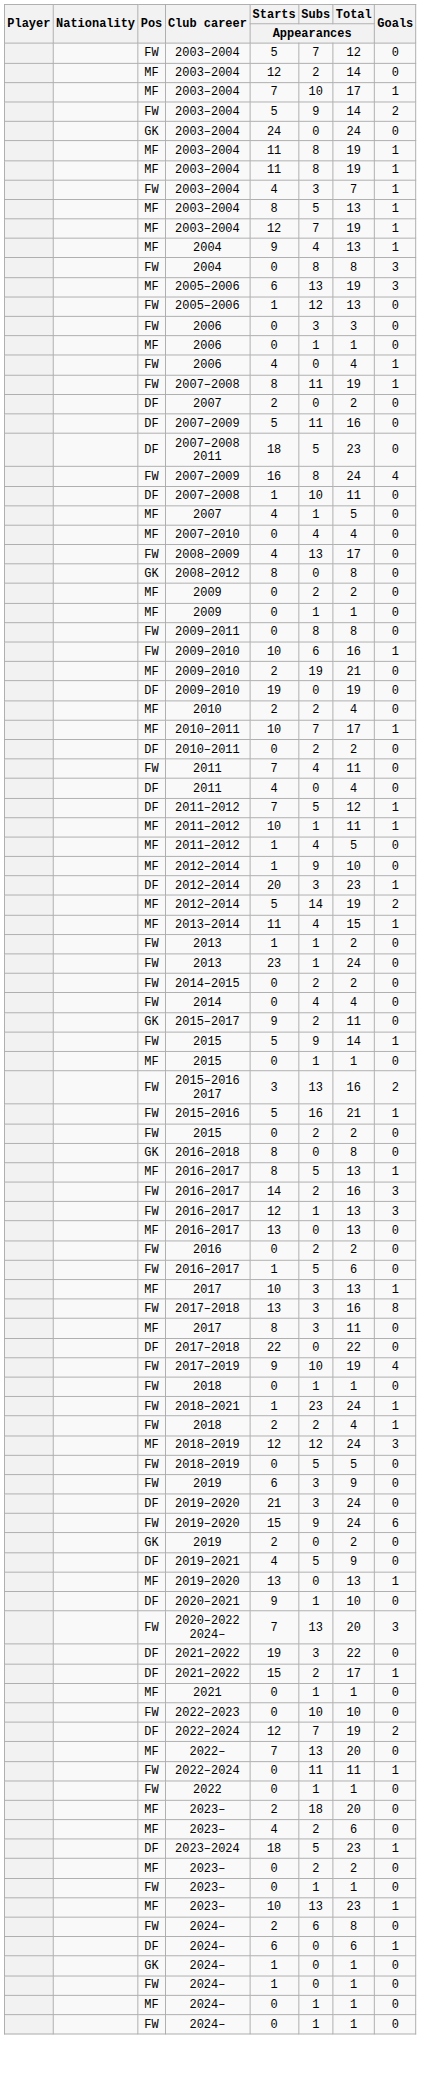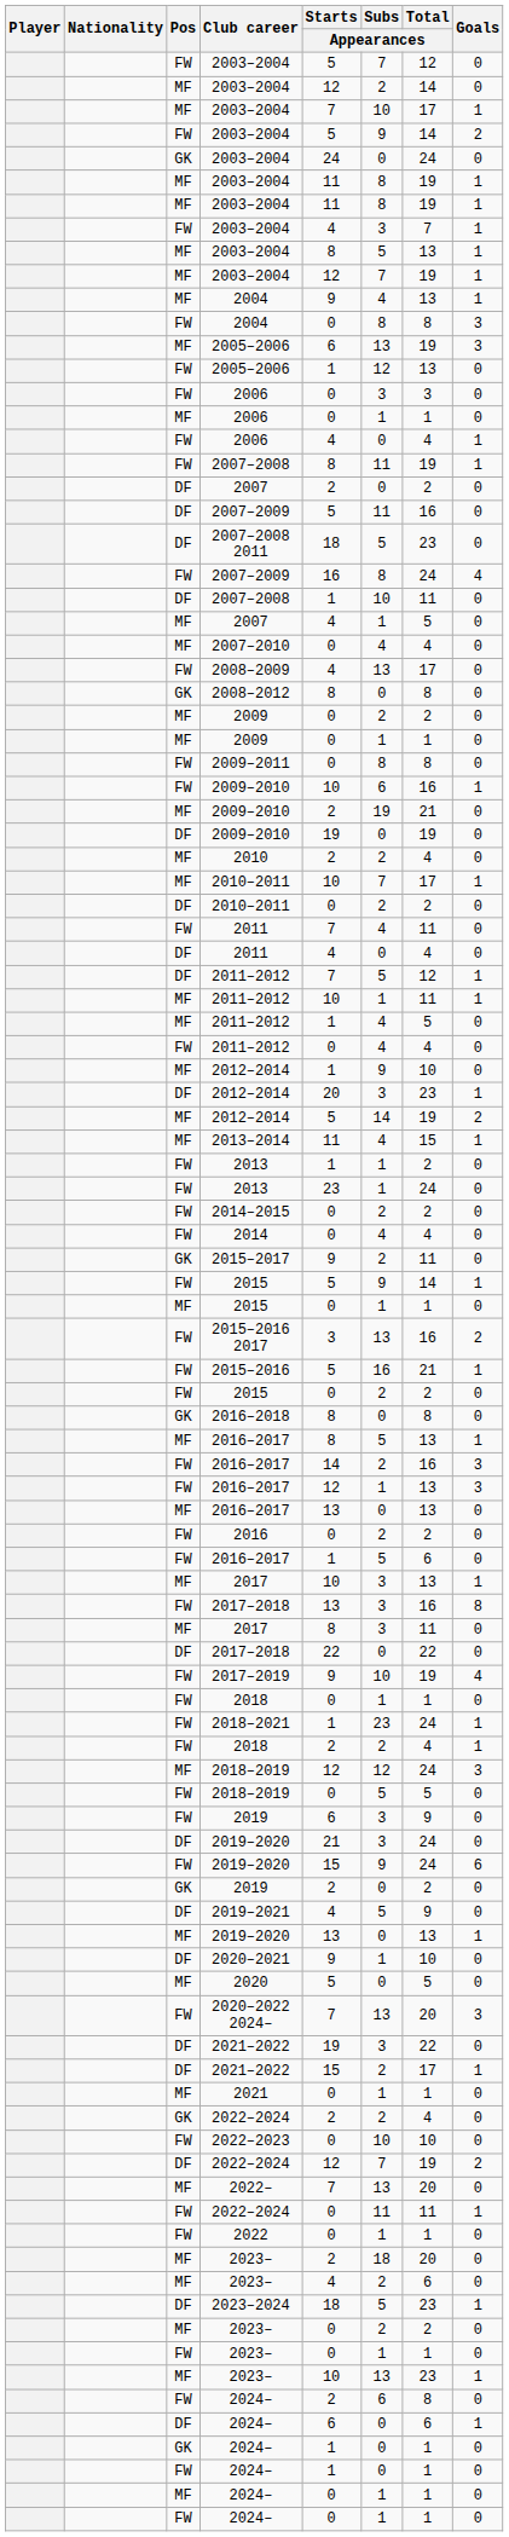 <table class="wikitable sortable plainrowheaders" style="text-align:center;">
 <tr>
 <th scope=col rowspan="2">Player</th>
 <th scope=col rowspan="2">Nationality</th>
 <th scope=col rowspan="2">Pos</th>
 <th scope=col rowspan="2">Club career</th>
 <th scope=col>Starts</th>
 <th scope=col>Subs</th>
 <th scope=col>Total</th>
 <th rowspan="2" scope=col>Goals</th>
 </tr>
 <tr class=unsortable>
 <th scope=col colspan="3">Appearances</th>
 </tr>
 <tr>
 <th scope="row"></th>
 <td align="left"></td>
 <td>FW</td>
 <td>2003–2004</td>
 <td>5</td>
 <td>7</td>
 <td>12</td>
 <td>0</td>
 </tr>
 <tr>
 <th scope="row"></th>
 <td align="left"></td>
 <td>MF</td>
 <td>2003–2004</td>
 <td>12</td>
 <td>2</td>
 <td>14</td>
 <td>0</td>
 </tr>
 <tr>
 <th scope="row"></th>
 <td align="left"></td>
 <td>MF</td>
 <td>2003–2004</td>
 <td>7</td>
 <td>10</td>
 <td>17</td>
 <td>1</td>
 </tr>
 <tr>
 <th scope="row"></th>
 <td align="left"></td>
 <td>FW</td>
 <td>2003–2004</td>
 <td>5</td>
 <td>9</td>
 <td>14</td>
 <td>2</td>
 </tr>
 <tr>
 <th scope="row"></th>
 <td align="left"></td>
 <td>GK</td>
 <td>2003–2004</td>
 <td>24</td>
 <td>0</td>
 <td>24</td>
 <td>0</td>
 </tr>
 <tr>
 <th scope="row"></th>
 <td align="left"></td>
 <td>MF</td>
 <td>2003–2004</td>
 <td>11</td>
 <td>8</td>
 <td>19</td>
 <td>1</td>
 </tr>
 <tr>
 <th scope="row"></th>
 <td align="left"></td>
 <td>MF</td>
 <td>2003–2004</td>
 <td>11</td>
 <td>8</td>
 <td>19</td>
 <td>1</td>
 </tr>
 <tr>
 <th scope="row"></th>
 <td align="left"></td>
 <td>FW</td>
 <td>2003–2004</td>
 <td>4</td>
 <td>3</td>
 <td>7</td>
 <td>1</td>
 </tr>
 <tr>
 <th scope="row"></th>
 <td align="left"></td>
 <td>MF</td>
 <td>2003–2004</td>
 <td>8</td>
 <td>5</td>
 <td>13</td>
 <td>1</td>
 </tr>
 <tr>
 <th scope="row"></th>
 <td align="left"></td>
 <td>MF</td>
 <td>2003–2004</td>
 <td>12</td>
 <td>7</td>
 <td>19</td>
 <td>1</td>
 </tr>
 <tr>
 <th scope="row"></th>
 <td align="left"></td>
 <td>MF</td>
 <td>2004</td>
 <td>9</td>
 <td>4</td>
 <td>13</td>
 <td>1</td>
 </tr>
 <tr>
 <th scope="row"></th>
 <td align="left"></td>
 <td>FW</td>
 <td>2004</td>
 <td>0</td>
 <td>8</td>
 <td>8</td>
 <td>3</td>
 </tr>
 <tr>
 <th scope="row"></th>
 <td align="left"></td>
 <td>MF</td>
 <td>2005–2006</td>
 <td>6</td>
 <td>13</td>
 <td>19</td>
 <td>3</td>
 </tr>
 <tr>
 <th scope="row"></th>
 <td align="left"></td>
 <td>FW</td>
 <td>2005–2006</td>
 <td>1</td>
 <td>12</td>
 <td>13</td>
 <td>0</td>
 </tr>
 <tr>
 <th scope="row"></th>
 <td align="left"></td>
 <td>FW</td>
 <td>2006</td>
 <td>0</td>
 <td>3</td>
 <td>3</td>
 <td>0</td>
 </tr>
 <tr>
 <th scope="row"></th>
 <td align="left"></td>
 <td>MF</td>
 <td>2006</td>
 <td>0</td>
 <td>1</td>
 <td>1</td>
 <td>0</td>
 </tr>
 <tr>
 <th scope="row"></th>
 <td align="left"></td>
 <td>FW</td>
 <td>2006</td>
 <td>4</td>
 <td>0</td>
 <td>4</td>
 <td>1</td>
 </tr>
 <tr>
 <th scope="row"></th>
 <td align="left"></td>
 <td>FW</td>
 <td>2007–2008</td>
 <td>8</td>
 <td>11</td>
 <td>19</td>
 <td>1</td>
 </tr>
 <tr>
 <th scope="row"></th>
 <td align="left"></td>
 <td>DF</td>
 <td>2007</td>
 <td>2</td>
 <td>0</td>
 <td>2</td>
 <td>0</td>
 </tr>
 <tr>
 <th scope="row"></th>
 <td align="left"></td>
 <td>DF</td>
 <td>2007–2009</td>
 <td>5</td>
 <td>11</td>
 <td>16</td>
 <td>0</td>
 </tr>
 <tr>
 <th scope="row"></th>
 <td align="left"></td>
 <td>DF</td>
 <td>2007–2008<br>2011</td>
 <td>18</td>
 <td>5</td>
 <td>23</td>
 <td>0</td>
 </tr>
 <tr>
 <th scope="row"></th>
 <td align="left"></td>
 <td>FW</td>
 <td>2007–2009</td>
 <td>16</td>
 <td>8</td>
 <td>24</td>
 <td>4</td>
 </tr>
 <tr>
 <th scope="row"></th>
 <td align="left"></td>
 <td>DF</td>
 <td>2007–2008</td>
 <td>1</td>
 <td>10</td>
 <td>11</td>
 <td>0</td>
 </tr>
 <tr>
 <th scope="row"></th>
 <td align="left"></td>
 <td>MF</td>
 <td>2007</td>
 <td>4</td>
 <td>1</td>
 <td>5</td>
 <td>0</td>
 </tr>
 <tr>
 <th scope="row"></th>
 <td align="left"></td>
 <td>MF</td>
 <td>2007–2010</td>
 <td>0</td>
 <td>4</td>
 <td>4</td>
 <td>0</td>
 </tr>
 <tr>
 <th scope="row"></th>
 <td align="left"></td>
 <td>FW</td>
 <td>2008–2009</td>
 <td>4</td>
 <td>13</td>
 <td>17</td>
 <td>0</td>
 </tr>
 <tr>
 <th scope="row"></th>
 <td align="left"></td>
 <td>GK</td>
 <td>2008–2012</td>
 <td>8</td>
 <td>0</td>
 <td>8</td>
 <td>0</td>
 </tr>
 <tr>
 <th scope="row"></th>
 <td align="left"></td>
 <td>MF</td>
 <td>2009</td>
 <td>0</td>
 <td>2</td>
 <td>2</td>
 <td>0</td>
 </tr>
 <tr>
 <th scope="row"></th>
 <td align="left"></td>
 <td>MF</td>
 <td>2009</td>
 <td>0</td>
 <td>1</td>
 <td>1</td>
 <td>0</td>
 </tr>
 <tr>
 <th scope="row"></th>
 <td align="left"></td>
 <td>FW</td>
 <td>2009–2011</td>
 <td>0</td>
 <td>8</td>
 <td>8</td>
 <td>0</td>
 </tr>
 <tr>
 <th scope="row"></th>
 <td align="left"></td>
 <td>FW</td>
 <td>2009–2010</td>
 <td>10</td>
 <td>6</td>
 <td>16</td>
 <td>1</td>
 </tr>
 <tr>
 <th scope="row"></th>
 <td align="left"></td>
 <td>MF</td>
 <td>2009–2010</td>
 <td>2</td>
 <td>19</td>
 <td>21</td>
 <td>0</td>
 </tr>
 <tr>
 <th scope="row"></th>
 <td align="left"></td>
 <td>DF</td>
 <td>2009–2010</td>
 <td>19</td>
 <td>0</td>
 <td>19</td>
 <td>0</td>
 </tr>
 <tr>
 <th scope="row"></th>
 <td align="left"></td>
 <td>MF</td>
 <td>2010</td>
 <td>2</td>
 <td>2</td>
 <td>4</td>
 <td>0</td>
 </tr>
 <tr>
 <th scope="row"></th>
 <td align="left"></td>
 <td>MF</td>
 <td>2010–2011</td>
 <td>10</td>
 <td>7</td>
 <td>17</td>
 <td>1</td>
 </tr>
 <tr>
 <th scope="row"></th>
 <td align="left"></td>
 <td>DF</td>
 <td>2010–2011</td>
 <td>0</td>
 <td>2</td>
 <td>2</td>
 <td>0</td>
 </tr>
 <tr>
 <th scope="row"></th>
 <td align="left"></td>
 <td>FW</td>
 <td>2011</td>
 <td>7</td>
 <td>4</td>
 <td>11</td>
 <td>0</td>
 </tr>
 <tr>
 <th scope="row"></th>
 <td align="left"></td>
 <td>DF</td>
 <td>2011</td>
 <td>4</td>
 <td>0</td>
 <td>4</td>
 <td>0</td>
 </tr>
 <tr>
 <th scope="row"></th>
 <td align="left"></td>
 <td>DF</td>
 <td>2011–2012</td>
 <td>7</td>
 <td>5</td>
 <td>12</td>
 <td>1</td>
 </tr>
 <tr>
 <th scope="row"></th>
 <td align="left"></td>
 <td>MF</td>
 <td>2011–2012</td>
 <td>10</td>
 <td>1</td>
 <td>11</td>
 <td>1</td>
 </tr>
 <tr>
 <th scope="row"></th>
 <td align="left"></td>
 <td>MF</td>
 <td>2011–2012</td>
 <td>1</td>
 <td>4</td>
 <td>5</td>
 <td>0</td>
 </tr>
 <tr>
 <th scope="row"></th>
 <td align="left"></td>
+<td>FW</td>
+<td>2011–2012</td>
+<td>0</td>
+<td>4</td>
+<td>4</td>
+<td>0</td>
+</tr>
+<tr>
+<th scope="row"></th>
+<td align="left"></td>
 <td>MF</td>
 <td>2012–2014</td>
 <td>1</td>
 <td>9</td>
 <td>10</td>
 <td>0</td>
 </tr>
 <tr>
 <th scope="row"></th>
 <td align="left"></td>
 <td>DF</td>
 <td>2012–2014</td>
 <td>20</td>
 <td>3</td>
 <td>23</td>
 <td>1</td>
 </tr>
 <tr>
 <th scope="row"></th>
 <td align="left"></td>
 <td>MF</td>
 <td>2012–2014</td>
 <td>5</td>
 <td>14</td>
 <td>19</td>
 <td>2</td>
 </tr>
 <tr>
 <th scope="row"></th>
 <td align="left"></td>
 <td>MF</td>
 <td>2013–2014</td>
 <td>11</td>
 <td>4</td>
 <td>15</td>
 <td>1</td>
 </tr>
 <tr>
 <th scope="row"></th>
 <td align="left"></td>
 <td>FW</td>
 <td>2013</td>
 <td>1</td>
 <td>1</td>
 <td>2</td>
 <td>0</td>
 </tr>
 <tr>
 <th scope="row"></th>
 <td align="left"></td>
 <td>FW</td>
 <td>2013</td>
 <td>23</td>
 <td>1</td>
 <td>24</td>
 <td>0</td>
 </tr>
 <tr>
 <th scope="row"></th>
 <td align="left"></td>
 <td>FW</td>
 <td>2014–2015</td>
 <td>0</td>
 <td>2</td>
 <td>2</td>
 <td>0</td>
 </tr>
 <tr>
 <th scope="row"></th>
 <td align="left"></td>
 <td>FW</td>
 <td>2014</td>
 <td>0</td>
 <td>4</td>
 <td>4</td>
 <td>0</td>
 </tr>
 <tr>
 <th scope="row"></th>
 <td align="left"></td>
 <td>GK</td>
 <td>2015–2017</td>
 <td>9</td>
 <td>2</td>
 <td>11</td>
 <td>0</td>
 </tr>
 <tr>
 <th scope="row"></th>
 <td align="left"></td>
 <td>FW</td>
 <td>2015</td>
 <td>5</td>
 <td>9</td>
 <td>14</td>
 <td>1</td>
 </tr>
 <tr>
 <th scope="row"></th>
 <td align="left"></td>
 <td>MF</td>
 <td>2015</td>
 <td>0</td>
 <td>1</td>
 <td>1</td>
 <td>0</td>
 </tr>
 <tr>
 <th scope="row"></th>
 <td align="left"></td>
 <td>FW</td>
 <td>2015–2016<br>2017</td>
 <td>3</td>
 <td>13</td>
 <td>16</td>
 <td>2</td>
 </tr>
 <tr>
 <th scope="row"></th>
 <td align="left"></td>
 <td>FW</td>
 <td>2015–2016</td>
 <td>5</td>
 <td>16</td>
 <td>21</td>
 <td>1</td>
 </tr>
 <tr>
 <th scope="row"></th>
 <td align="left"></td>
 <td>FW</td>
 <td>2015</td>
 <td>0</td>
 <td>2</td>
 <td>2</td>
 <td>0</td>
 </tr>
 <tr>
 <th scope="row"></th>
 <td align="left"></td>
 <td>GK</td>
 <td>2016–2018</td>
 <td>8</td>
 <td>0</td>
 <td>8</td>
 <td>0</td>
 </tr>
 <tr>
 <th scope="row"></th>
 <td align="left"></td>
 <td>MF</td>
 <td>2016–2017</td>
 <td>8</td>
 <td>5</td>
 <td>13</td>
 <td>1</td>
 </tr>
 <tr>
 <th scope="row"></th>
 <td align="left"></td>
 <td>FW</td>
 <td>2016–2017</td>
 <td>14</td>
 <td>2</td>
 <td>16</td>
 <td>3</td>
 </tr>
 <tr>
 <th scope="row"></th>
 <td align="left"></td>
 <td>FW</td>
 <td>2016–2017</td>
 <td>12</td>
 <td>1</td>
 <td>13</td>
 <td>3</td>
 </tr>
 <tr>
 <th scope="row"></th>
 <td align="left"></td>
 <td>MF</td>
 <td>2016–2017</td>
 <td>13</td>
 <td>0</td>
 <td>13</td>
 <td>0</td>
 </tr>
 <tr>
 <th scope="row"></th>
 <td align="left"></td>
 <td>FW</td>
 <td>2016</td>
 <td>0</td>
 <td>2</td>
 <td>2</td>
 <td>0</td>
 </tr>
 <tr>
 <th scope="row"></th>
 <td align="left"></td>
 <td>FW</td>
 <td>2016–2017</td>
 <td>1</td>
 <td>5</td>
 <td>6</td>
 <td>0</td>
 </tr>
 <tr>
 <th scope="row"></th>
 <td align="left"></td>
 <td>MF</td>
 <td>2017</td>
 <td>10</td>
 <td>3</td>
 <td>13</td>
 <td>1</td>
 </tr>
 <tr>
 <th scope="row"></th>
 <td align="left"></td>
 <td>FW</td>
 <td>2017–2018</td>
 <td>13</td>
 <td>3</td>
 <td>16</td>
 <td>8</td>
 </tr>
 <tr>
 <th scope="row"></th>
 <td align="left"></td>
 <td>MF</td>
 <td>2017</td>
 <td>8</td>
 <td>3</td>
 <td>11</td>
 <td>0</td>
 </tr>
 <tr>
 <th scope="row"></th>
 <td align="left"></td>
 <td>DF</td>
 <td>2017–2018</td>
 <td>22</td>
 <td>0</td>
 <td>22</td>
 <td>0</td>
 </tr>
 <tr>
 <th scope="row"></th>
 <td align="left"></td>
 <td>FW</td>
 <td>2017–2019</td>
 <td>9</td>
 <td>10</td>
 <td>19</td>
 <td>4</td>
 </tr>
 <tr>
 <th scope="row"></th>
 <td align="left"></td>
 <td>FW</td>
 <td>2018</td>
 <td>0</td>
 <td>1</td>
 <td>1</td>
 <td>0</td>
 </tr>
 <tr>
 <th scope="row"></th>
 <td align="left"></td>
 <td>FW</td>
 <td>2018–2021</td>
 <td>1</td>
 <td>23</td>
 <td>24</td>
 <td>1</td>
 </tr>
 <tr>
 <th scope="row"></th>
 <td align="left"></td>
 <td>FW</td>
 <td>2018</td>
 <td>2</td>
 <td>2</td>
 <td>4</td>
 <td>1</td>
 </tr>
 <tr>
 <th scope="row"></th>
 <td align="left"></td>
 <td>MF</td>
 <td>2018–2019</td>
 <td>12</td>
 <td>12</td>
 <td>24</td>
 <td>3</td>
 </tr>
 <tr>
 <th scope="row"></th>
 <td align="left"></td>
 <td>FW</td>
 <td>2018–2019</td>
 <td>0</td>
 <td>5</td>
 <td>5</td>
 <td>0</td>
 </tr>
 <tr>
 <th scope="row"></th>
 <td align="left"></td>
 <td>FW</td>
 <td>2019</td>
 <td>6</td>
 <td>3</td>
 <td>9</td>
 <td>0</td>
 </tr>
 <tr>
 <th scope="row"></th>
 <td align="left"></td>
 <td>DF</td>
 <td>2019–2020</td>
 <td>21</td>
 <td>3</td>
 <td>24</td>
 <td>0</td>
 </tr>
 <tr>
 <th scope="row"></th>
 <td align="left"></td>
 <td>FW</td>
 <td>2019–2020</td>
 <td>15</td>
 <td>9</td>
 <td>24</td>
 <td>6</td>
 </tr>
 <tr>
 <th scope="row"></th>
 <td align="left"></td>
 <td>GK</td>
 <td>2019</td>
 <td>2</td>
 <td>0</td>
 <td>2</td>
 <td>0</td>
 </tr>
 <tr>
 <th scope="row"></th>
 <td align="left"></td>
 <td>DF</td>
 <td>2019–2021</td>
 <td>4</td>
 <td>5</td>
 <td>9</td>
 <td>0</td>
 </tr>
 <tr>
 <th scope="row"></th>
 <td align="left"></td>
 <td>MF</td>
 <td>2019–2020</td>
 <td>13</td>
 <td>0</td>
 <td>13</td>
 <td>1</td>
 </tr>
 <tr>
 <th scope="row"></th>
 <td align="left"></td>
 <td>DF</td>
 <td>2020–2021</td>
 <td>9</td>
 <td>1</td>
 <td>10</td>
 <td>0</td>
 </tr>
 <tr>
+<th scope="row"></th>
+<td align="left"></td>
+<td>MF</td>
+<td>2020</td>
+<td>5</td>
+<td>0</td>
+<td>5</td>
+<td>0</td>
+</tr>
+<tr>
 <th scope="row"><strong></strong></th>
 <td align="left"></td>
 <td>FW</td>
 <td>2020–2022<br>2024–</td>
 <td>7</td>
 <td>13</td>
 <td>20</td>
 <td>3</td>
 </tr>
 <tr>
 <th scope="row"></th>
 <td align="left"></td>
 <td>DF</td>
 <td>2021–2022</td>
 <td>19</td>
 <td>3</td>
 <td>22</td>
 <td>0</td>
 </tr>
 <tr>
 <th scope="row"></th>
 <td align="left"></td>
 <td>DF</td>
 <td>2021–2022</td>
 <td>15</td>
 <td>2</td>
 <td>17</td>
 <td>1</td>
 </tr>
 <tr>
 <th scope="row"></th>
 <td align="left"></td>
 <td>MF</td>
 <td>2021</td>
 <td>0</td>
 <td>1</td>
 <td>1</td>
+<td>0</td>
+</tr>
+<tr>
+<th scope="row"></th>
+<td align="left"></td>
+<td>GK</td>
+<td>2022–2024</td>
+<td>2</td>
+<td>2</td>
+<td>4</td>
 <td>0</td>
 </tr>
 <tr>
 <th scope="row"></th>
 <td align="left"></td>
 <td>FW</td>
 <td>2022–2023</td>
 <td>0</td>
 <td>10</td>
 <td>10</td>
 <td>0</td>
 </tr>
 <tr>
 <th scope="row"></th>
 <td align="left"></td>
 <td>DF</td>
 <td>2022–2024</td>
 <td>12</td>
 <td>7</td>
 <td>19</td>
 <td>2</td>
 </tr>
 <tr>
 <th scope="row"><strong></strong></th>
 <td align="left"></td>
 <td>MF</td>
 <td>2022–</td>
 <td>7</td>
 <td>13</td>
 <td>20</td>
 <td>0</td>
 </tr>
 <tr>
 <th scope="row"></th>
 <td align="left"></td>
 <td>FW</td>
 <td>2022–2024</td>
 <td>0</td>
 <td>11</td>
 <td>11</td>
 <td>1</td>
 </tr>
 <tr>
 <th scope="row"></th>
 <td align="left"></td>
 <td>FW</td>
 <td>2022</td>
 <td>0</td>
 <td>1</td>
 <td>1</td>
 <td>0</td>
 </tr>
 <tr>
 <th scope="row"><strong></strong></th>
 <td align="left"></td>
 <td>MF</td>
 <td>2023–</td>
 <td>2</td>
 <td>18</td>
 <td>20</td>
 <td>0</td>
 </tr>
 <tr>
 <th scope="row"><strong></strong></th>
 <td align="left"></td>
 <td>MF</td>
 <td>2023–</td>
 <td>4</td>
 <td>2</td>
 <td>6</td>
 <td>0</td>
 </tr>
 <tr>
 <th scope="row"></th>
 <td align="left"></td>
 <td>DF</td>
 <td>2023–2024</td>
 <td>18</td>
 <td>5</td>
 <td>23</td>
 <td>1</td>
 </tr>
 <tr>
 <th scope="row"><strong></strong></th>
 <td align="left"></td>
 <td>MF</td>
 <td>2023–</td>
 <td>0</td>
 <td>2</td>
 <td>2</td>
 <td>0</td>
 </tr>
 <tr>
 <th scope="row"><strong></strong></th>
 <td align="left"></td>
 <td>FW</td>
 <td>2023–</td>
 <td>0</td>
 <td>1</td>
 <td>1</td>
 <td>0</td>
 </tr>
 <tr>
 <th scope="row"><strong></strong></th>
 <td align="left"></td>
 <td>MF</td>
 <td>2023–</td>
 <td>10</td>
 <td>13</td>
 <td>23</td>
 <td>1</td>
 </tr>
 <tr>
 <th scope="row"><strong></strong></th>
 <td align="left"></td>
 <td>FW</td>
 <td>2024–</td>
 <td>2</td>
 <td>6</td>
 <td>8</td>
 <td>0</td>
 </tr>
 <tr>
 <th scope="row"><strong></strong></th>
 <td align="left"></td>
 <td>DF</td>
 <td>2024–</td>
 <td>6</td>
 <td>0</td>
 <td>6</td>
 <td>1</td>
 </tr>
 <tr>
 <th scope="row"><strong></strong></th>
 <td align="left"></td>
 <td>GK</td>
 <td>2024–</td>
 <td>1</td>
 <td>0</td>
 <td>1</td>
 <td>0</td>
 </tr>
 <tr>
 <th scope="row"><strong></strong></th>
 <td align="left"></td>
 <td>FW</td>
 <td>2024–</td>
 <td>1</td>
 <td>0</td>
 <td>1</td>
 <td>0</td>
 </tr>
 <tr>
 <th scope="row"><strong></strong></th>
 <td align="left"></td>
 <td>MF</td>
 <td>2024–</td>
 <td>0</td>
 <td>1</td>
 <td>1</td>
 <td>0</td>
 </tr>
 <tr>
 <th scope="row"><strong></strong></th>
 <td align="left"></td>
 <td>FW</td>
 <td>2024–</td>
 <td>0</td>
 <td>1</td>
 <td>1</td>
 <td>0</td>
 </tr>
 </table>
